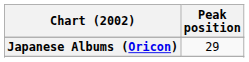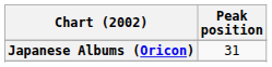 <table class="wikitable sortable plainrowheaders">
 <tr>
 <th scope="col">Chart (2002)</th>
 <th scope="col">Peak<br>position</th>
 </tr>
 <tr>
 </tr>
 <tr>
 </tr>
 <tr>
 </tr>
 <tr>
 </tr>
 <tr>
 <th scope="row">Japanese Albums (<a href='#'>Oricon</a>)</th>
-<td align="center">29</td>
+<td align="center">31</td>
 </tr>
 <tr>
 </tr>
 <tr>
 </tr>
 <tr>
 </tr>
 </table>
